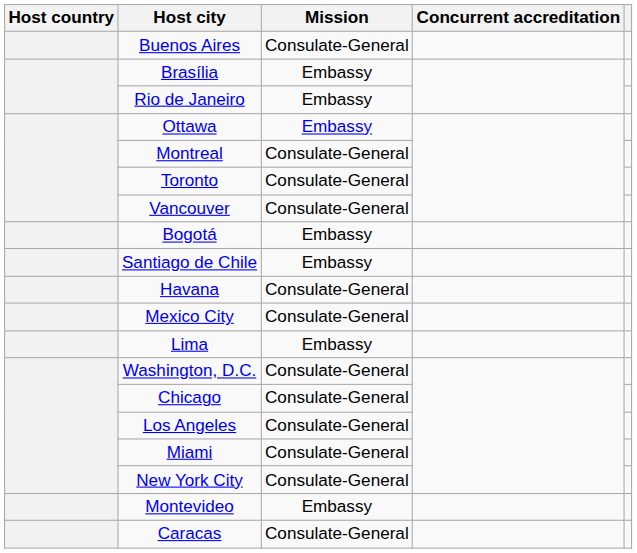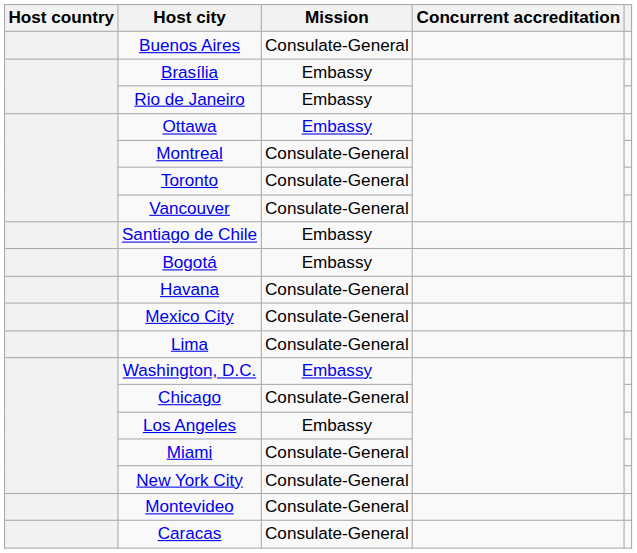 <table class="wikitable plainrowheaders" style="text-align:center;">
 <tr>
 <th scope="col">Host country</th>
 <th scope="col">Host city</th>
 <th scope="col">Mission</th>
 <th scope="col">Concurrent accreditation</th>
 <th scope="col"></th>
 </tr>
 <tr>
 <th scope="row"></th>
 <td><a href='#'>Buenos Aires</a></td>
 <td>Consulate-General</td>
 <td></td>
 <td></td>
 </tr>
 <tr>
 <th scope="row" rowspan="2"></th>
 <td><a href='#'>Brasília</a></td>
 <td>Embassy</td>
 <td rowspan="2"></td>
 <td></td>
 </tr>
 <tr>
 <td><a href='#'>Rio de Janeiro</a></td>
 <td>Embassy</td>
 <td></td>
 </tr>
 <tr>
 <th scope="row" rowspan="4"></th>
 <td><a href='#'>Ottawa</a></td>
 <td><a href='#'>Embassy</a></td>
 <td rowspan="4"></td>
 <td></td>
 </tr>
 <tr>
 <td><a href='#'>Montreal</a></td>
 <td>Consulate-General</td>
 <td></td>
 </tr>
 <tr>
 <td><a href='#'>Toronto</a></td>
 <td>Consulate-General</td>
 <td></td>
 </tr>
 <tr>
 <td><a href='#'>Vancouver</a></td>
 <td>Consulate-General</td>
 <td></td>
 </tr>
 <tr>
 <th scope="row"></th>
-<td><a href='#'>Bogotá</a></td>
+<td><a href='#'>Santiago de Chile</a></td>
 <td>Embassy</td>
 <td></td>
 <td></td>
 </tr>
 <tr>
 <th scope="row"></th>
-<td><a href='#'>Santiago de Chile</a></td>
+<td><a href='#'>Bogotá</a></td>
 <td>Embassy</td>
 <td></td>
 <td></td>
 </tr>
 <tr>
 <th scope="row"></th>
 <td><a href='#'>Havana</a></td>
 <td>Consulate-General</td>
 <td></td>
 <td></td>
 </tr>
 <tr>
 <th scope="row"></th>
 <td><a href='#'>Mexico City</a></td>
 <td>Consulate-General</td>
 <td></td>
 <td></td>
 </tr>
 <tr>
 <th scope="row"></th>
 <td><a href='#'>Lima</a></td>
-<td>Embassy</td>
+<td>Consulate-General</td>
 <td></td>
 <td></td>
 </tr>
 <tr>
 <th scope="row" rowspan="5"></th>
 <td><a href='#'>Washington, D.C.</a></td>
-<td>Consulate-General</td>
+<td><a href='#'>Embassy</a></td>
 <td rowspan="5"></td>
 <td></td>
 </tr>
 <tr>
 <td><a href='#'>Chicago</a></td>
 <td>Consulate-General</td>
 <td></td>
 </tr>
 <tr>
 <td><a href='#'>Los Angeles</a></td>
-<td>Consulate-General</td>
+<td>Embassy</td>
 <td></td>
 </tr>
 <tr>
 <td><a href='#'>Miami</a></td>
 <td>Consulate-General</td>
 <td></td>
 </tr>
 <tr>
 <td><a href='#'>New York City</a></td>
 <td>Consulate-General</td>
 <td></td>
 </tr>
 <tr>
 <th scope="row"></th>
 <td><a href='#'>Montevideo</a></td>
-<td>Embassy</td>
+<td>Consulate-General</td>
 <td></td>
 <td></td>
 </tr>
 <tr>
 <th scope="row"></th>
 <td><a href='#'>Caracas</a></td>
 <td>Consulate-General</td>
 <td></td>
 <td></td>
 </tr>
 </table>
